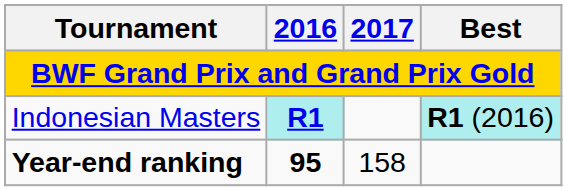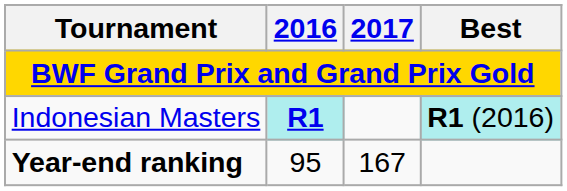 <table style='font-size: 90%; text-align:center;' class='wikitable'>
 <tr>
 <th>Tournament</th>
 <th><a href='#'>2016</a></th>
 <th><a href='#'>2017</a></th>
 <th>Best</th>
 </tr>
 <tr bgcolor=FFD700>
 <td colspan=20 align=center><strong><a href='#'>BWF Grand Prix and Grand Prix Gold</a></strong></td>
 </tr>
 <tr>
 <td align=left><a href='#'>Indonesian Masters</a></td>
 <td bgcolor=AFEEEE><a href='#'><strong>R1</strong></a></td>
 <td></td>
 <td bgcolor=AFEEEE><strong>R1</strong> (2016)</td>
 </tr>
 <tr>
 <td align=left><strong>Year-end ranking</strong></td>
-<td><strong>95</strong></td>
-<td>158</td>
+<td>95</td>
+<td>167</td>
 <td></td>
 </tr>
 </table>
